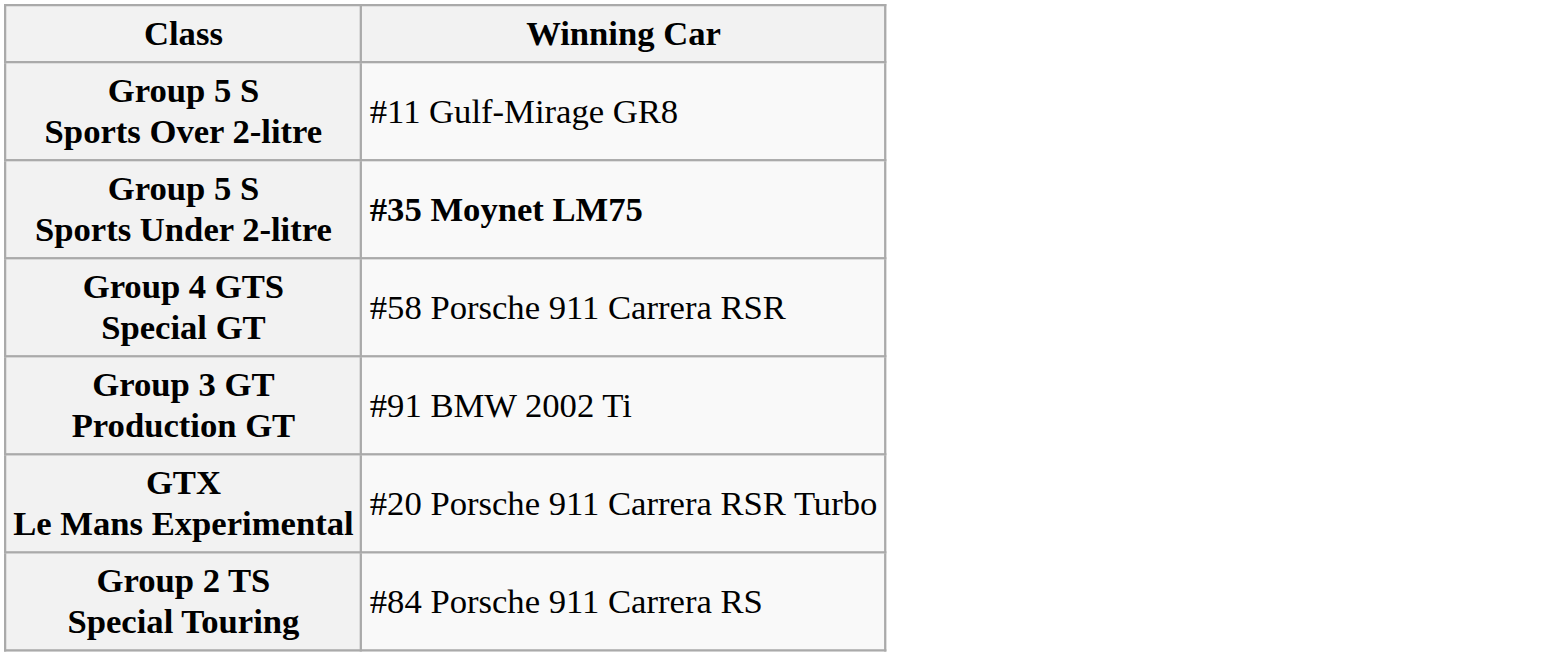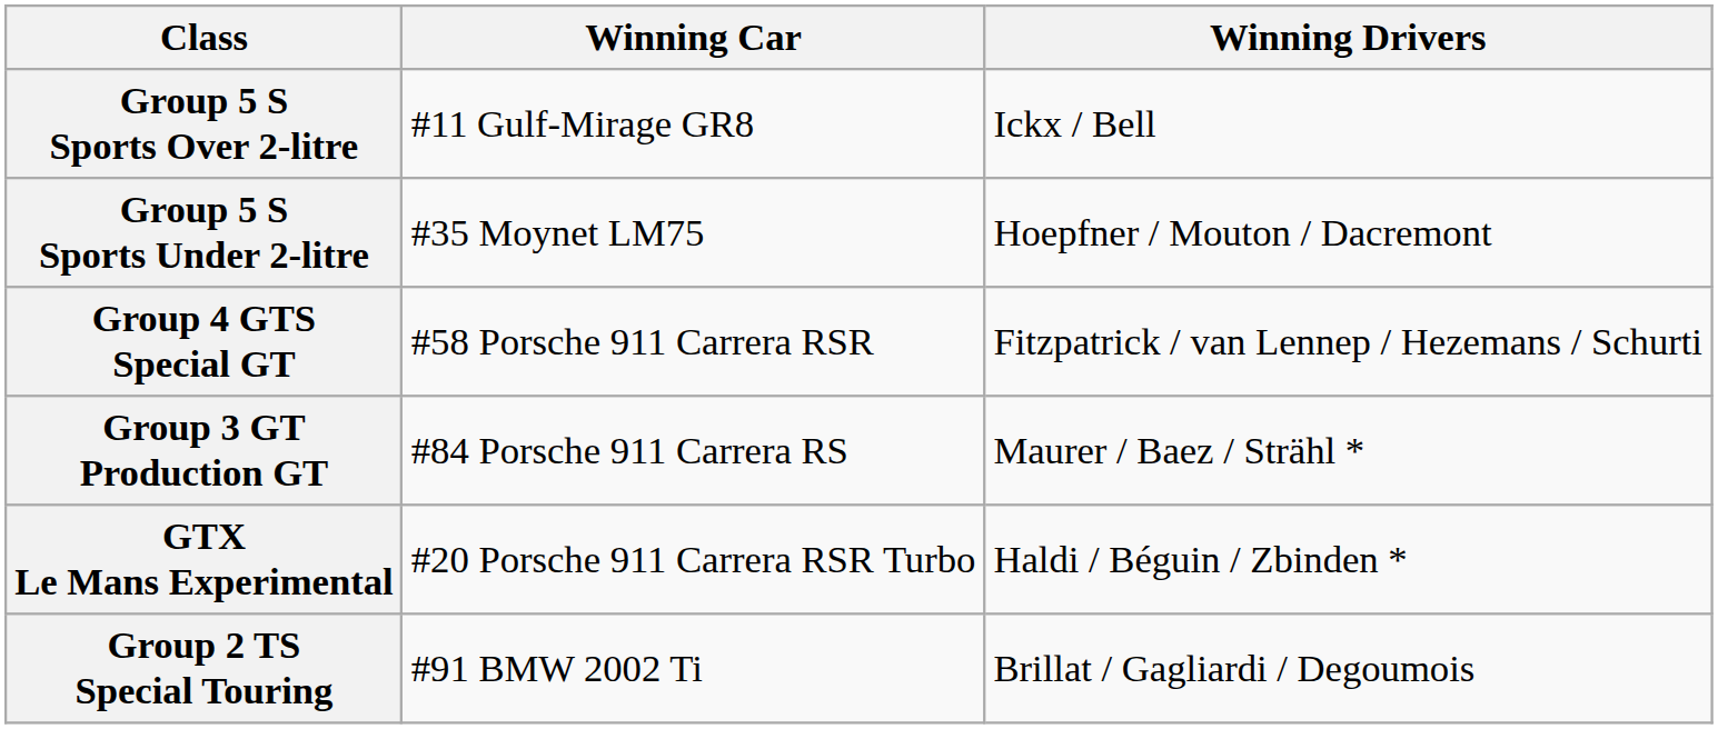 <table class="wikitable" style="font-size: 95%">
 <tr>
 <th>Class</th>
 <th>Winning Car</th>
+<th>Winning Drivers</th>
 </tr>
 <tr>
 <th>Group 5 S<br> Sports Over 2-litre</th>
 <td>#11 Gulf-Mirage GR8</td>
+<td>Ickx / Bell</td>
 </tr>
 <tr>
 <th>Group 5 S<br> Sports Under 2-litre</th>
-<td><strong>#35 Moynet LM75</strong></td>
+<td>#35 Moynet LM75</td>
+<td>Hoepfner / Mouton / Dacremont</td>
 </tr>
 <tr>
 <th>Group 4 GTS<br> Special GT</th>
 <td>#58 Porsche 911 Carrera RSR</td>
+<td>Fitzpatrick / van Lennep / Hezemans / Schurti</td>
 </tr>
 <tr>
 <th>Group 3 GT<br> Production GT</th>
-<td>#91 BMW 2002 Ti</td>
+<td>#84 Porsche 911 Carrera RS</td>
+<td>Maurer / Baez / Strähl *</td>
 </tr>
 <tr>
 <th>GTX<br> Le Mans Experimental</th>
 <td>#20 Porsche 911 Carrera RSR Turbo</td>
+<td>Haldi / Béguin / Zbinden *</td>
 </tr>
 <tr>
 <th>Group 2 TS <br> Special Touring</th>
-<td>#84 Porsche 911 Carrera RS</td>
+<td>#91 BMW 2002 Ti</td>
+<td>Brillat / Gagliardi / Degoumois</td>
 </tr>
 </table>
